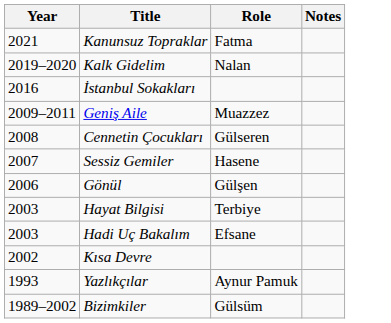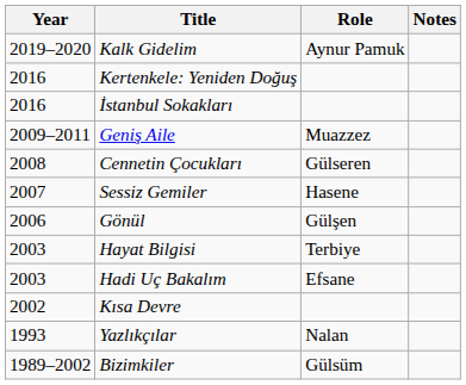 <table class="wikitable sortable">
 <tr>
 <th>Year</th>
 <th>Title</th>
 <th>Role</th>
 <th>Notes</th>
 </tr>
 <tr>
-<td>2021</td>
-<td><em>Kanunsuz Topraklar</em></td>
-<td>Fatma</td>
+<td>2019–2020</td>
+<td><em>Kalk Gidelim</em></td>
+<td>Aynur Pamuk</td>
 <td></td>
 </tr>
 <tr>
-<td>2019–2020</td>
-<td><em>Kalk Gidelim</em></td>
-<td>Nalan</td>
+<td>2016</td>
+<td><em>Kertenkele: Yeniden Doğuş</em></td>
+<td></td>
 <td></td>
 </tr>
 <tr>
 <td>2016</td>
 <td><em>İstanbul Sokakları</em></td>
 <td></td>
 <td></td>
 </tr>
 <tr>
 <td>2009–2011</td>
 <td><em><a href='#'>Geniş Aile</a></em></td>
 <td>Muazzez</td>
 <td></td>
 </tr>
 <tr>
 <td>2008</td>
 <td><em>Cennetin Çocukları</em></td>
 <td>Gülseren</td>
 <td></td>
 </tr>
 <tr>
 <td>2007</td>
 <td><em>Sessiz Gemiler</em></td>
 <td>Hasene</td>
 <td></td>
 </tr>
 <tr>
 <td>2006</td>
 <td><em>Gönül</em></td>
 <td>Gülşen</td>
 <td></td>
 </tr>
 <tr>
 <td>2003</td>
 <td><em>Hayat Bilgisi</em></td>
 <td>Terbiye</td>
 <td></td>
 </tr>
 <tr>
 <td>2003</td>
 <td><em>Hadi Uç Bakalım</em></td>
 <td>Efsane</td>
 <td></td>
 </tr>
 <tr>
 <td>2002</td>
 <td><em>Kısa Devre </em></td>
 <td></td>
 <td></td>
 </tr>
 <tr>
 <td>1993</td>
 <td><em>Yazlıkçılar</em></td>
-<td>Aynur Pamuk</td>
+<td>Nalan</td>
 <td></td>
 </tr>
 <tr>
 <td>1989–2002</td>
 <td><em>Bizimkiler</em></td>
 <td>Gülsüm</td>
 <td></td>
 </tr>
 </table>
